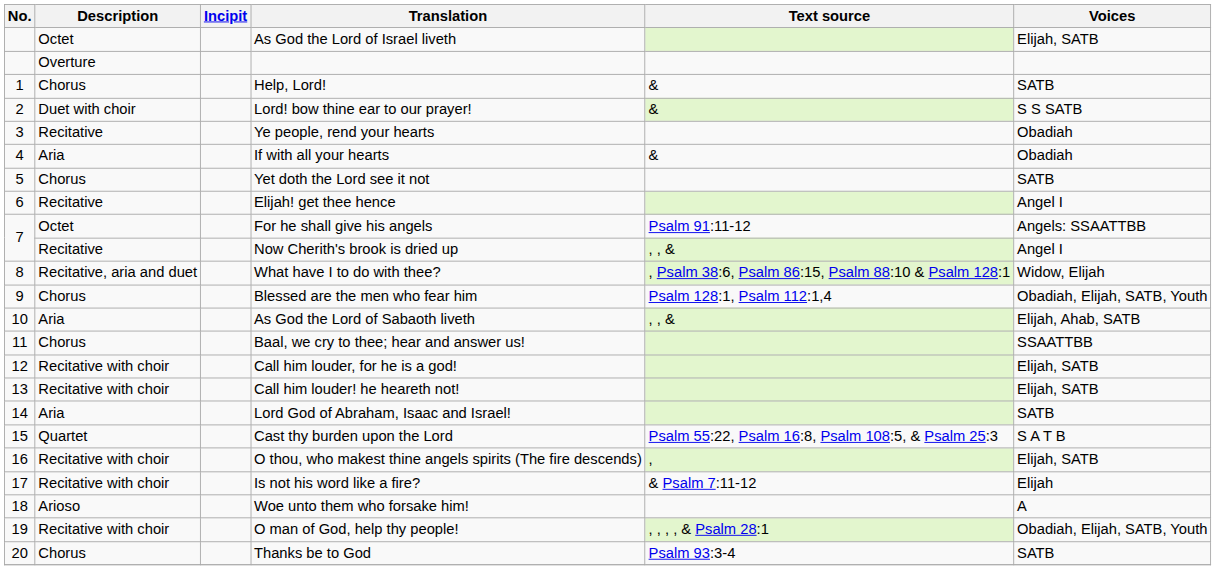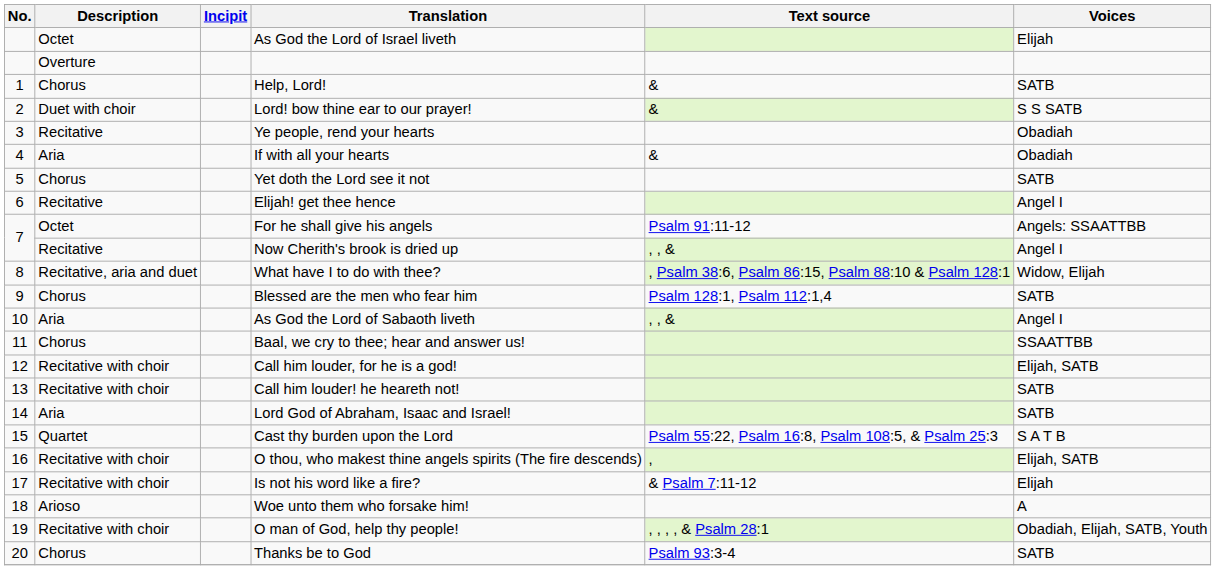 <table class="wikitable plainrowheaders">
 <tr>
 <th scope="col">No.</th>
 <th scope="col">Description</th>
 <th scope="col"><a href='#'>Incipit</a></th>
 <th scope="col">Translation</th>
 <th scope="col">Text source</th>
 <th scope="col">Voices<br></th>
 </tr>
 <tr id = Introduction>
 <td></td>
 <td>Octet</td>
 <td><em></em></td>
 <td>As God the Lord of Israel liveth</td>
 <td style="background: #E3F6CE;"></td>
-<td>Elijah, SATB</td>
+<td>Elijah </td>
 </tr>
 <tr id = Overture>
 <td></td>
 <td>Overture</td>
 <td></td>
 <td></td>
 <td></td>
 <td></td>
 </tr>
 <tr id = 1>
 <td style="text-align: center;">1</td>
 <td>Chorus</td>
 <td><em></em></td>
 <td>Help, Lord!</td>
 <td> & </td>
 <td>SATB</td>
 </tr>
 <tr id = 2>
 <td style="text-align: center;">2</td>
 <td>Duet with choir</td>
 <td><em></em></td>
 <td>Lord! bow thine ear to our prayer!</td>
 <td style="background: #E3F6CE;"> & </td>
 <td>S  S  SATB</td>
 </tr>
 <tr id = 3>
 <td style="text-align: center;">3</td>
 <td>Recitative</td>
 <td><em></em></td>
 <td>Ye people, rend your hearts</td>
 <td></td>
 <td>Obadiah</td>
 </tr>
 <tr id = 4>
 <td style="text-align: center;">4</td>
 <td>Aria</td>
 <td><em></em></td>
 <td>If with all your hearts</td>
 <td> & </td>
 <td>Obadiah</td>
 </tr>
 <tr id = 5>
 <td style="text-align: center;">5</td>
 <td>Chorus</td>
 <td><em></em></td>
 <td>Yet doth the Lord see it not</td>
 <td></td>
 <td>SATB</td>
 </tr>
 <tr id = 6>
 <td style="text-align: center;">6</td>
 <td>Recitative</td>
 <td><em></em></td>
 <td>Elijah! get thee hence</td>
 <td style="background: #E3F6CE;"></td>
 <td>Angel I</td>
 </tr>
 <tr id = 7>
 <td rowspan="2" style="text-align: center;">7</td>
 <td>Octet</td>
 <td><em></em></td>
 <td>For he shall give his angels</td>
 <td><a href='#'>Psalm 91</a>:11-12</td>
 <td>Angels: SSAATTBB</td>
 </tr>
 <tr>
 <td>Recitative</td>
 <td><em></em></td>
 <td>Now Cherith's brook is dried up</td>
 <td style="background: #E3F6CE;">, , & </td>
 <td>Angel I</td>
 </tr>
 <tr id = 8>
 <td style="text-align: center;">8</td>
 <td>Recitative, aria and duet</td>
 <td><em></em></td>
 <td>What have I to do with thee?</td>
 <td style="background: #E3F6CE;">, <a href='#'>Psalm 38</a>:6, <a href='#'>Psalm 86</a>:15, <a href='#'>Psalm 88</a>:10 & <a href='#'>Psalm 128</a>:1</td>
 <td>Widow, Elijah</td>
 </tr>
 <tr id = 9>
 <td style="text-align: center;">9</td>
 <td>Chorus</td>
 <td><em></em></td>
 <td>Blessed are the men who fear him</td>
 <td><a href='#'>Psalm 128</a>:1, <a href='#'>Psalm 112</a>:1,4</td>
-<td>Obadiah, Elijah, SATB, Youth</td>
+<td>SATB</td>
 </tr>
 <tr id = 10>
 <td style="text-align: center;">10</td>
 <td>Aria</td>
 <td><em></em></td>
 <td>As God the Lord of Sabaoth liveth</td>
 <td style="background: #E3F6CE;">, , & </td>
-<td>Elijah, Ahab, SATB</td>
+<td>Angel I</td>
 </tr>
 <tr id = 11>
 <td style="text-align: center;">11</td>
 <td>Chorus</td>
 <td><em></em></td>
 <td>Baal, we cry to thee; hear and answer us!</td>
 <td style="background: #E3F6CE;"></td>
 <td>SSAATTBB</td>
 </tr>
 <tr id = 12>
 <td style="text-align: center;">12</td>
 <td>Recitative with choir</td>
 <td><em></em></td>
 <td>Call him louder, for he is a god!</td>
 <td style="background: #E3F6CE;"></td>
 <td>Elijah, SATB</td>
 </tr>
 <tr id = 13>
 <td style="text-align: center;">13</td>
 <td>Recitative with choir</td>
 <td><em></em></td>
 <td>Call him louder! he heareth not!</td>
 <td style="background: #E3F6CE;"></td>
-<td>Elijah, SATB</td>
+<td>SATB</td>
 </tr>
 <tr id = 14>
 <td style="text-align: center;">14</td>
 <td>Aria</td>
 <td><em></em></td>
 <td>Lord God of Abraham, Isaac and Israel!</td>
 <td style="background: #E3F6CE;"></td>
 <td>SATB</td>
 </tr>
 <tr id = 15>
 <td style="text-align: center;">15</td>
 <td>Quartet</td>
 <td><em></em></td>
 <td>Cast thy burden upon the Lord</td>
 <td><a href='#'>Psalm 55</a>:22, <a href='#'>Psalm 16</a>:8, <a href='#'>Psalm 108</a>:5, & <a href='#'>Psalm 25</a>:3</td>
 <td>S A T B</td>
 </tr>
 <tr id = 16>
 <td style="text-align: center;">16</td>
 <td>Recitative with choir</td>
 <td><em></em></td>
 <td>O thou, who makest thine angels spirits (The fire descends)</td>
 <td style="background: #E3F6CE;">, </td>
 <td>Elijah, SATB</td>
 </tr>
 <tr id = 17>
 <td style="text-align: center;">17</td>
 <td>Recitative with choir</td>
 <td><em></em></td>
 <td>Is not his word like a fire?</td>
 <td> & <a href='#'>Psalm 7</a>:11-12</td>
 <td>Elijah</td>
 </tr>
 <tr id = 18>
 <td style="text-align: center;">18</td>
 <td>Arioso</td>
 <td><em></em></td>
 <td>Woe unto them who forsake him!</td>
 <td></td>
 <td>A</td>
 </tr>
 <tr id = 19>
 <td style="text-align: center;">19</td>
 <td>Recitative with choir</td>
 <td><em></em></td>
 <td>O man of God, help thy people!</td>
 <td style="background: #E3F6CE;">, , , , & <a href='#'>Psalm 28</a>:1</td>
 <td>Obadiah, Elijah, SATB, Youth</td>
 </tr>
 <tr id = 20>
 <td style="text-align: center;">20</td>
 <td>Chorus</td>
 <td><em></em></td>
 <td>Thanks be to God</td>
 <td><a href='#'>Psalm 93</a>:3-4</td>
 <td>SATB</td>
 </tr>
 <tr>
 </tr>
 </table>
